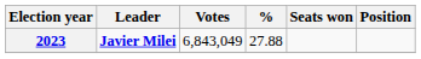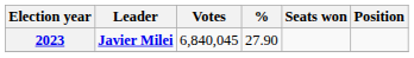 <table class="wikitable">
 <tr>
 <th>Election year</th>
 <th>Leader</th>
 <th>Votes</th>
 <th>%</th>
 <th>Seats won</th>
 <th>Position</th>
 </tr>
 <tr>
 <th><a href='#'>2023</a></th>
 <td><strong><a href='#'>Javier Milei</a></strong></td>
-<td>6,843,049</td>
-<td>27.88</td>
+<td>6,840,045</td>
+<td>27.90</td>
 <td></td>
 <td></td>
 </tr>
 <tr>
 </tr>
 </table>
